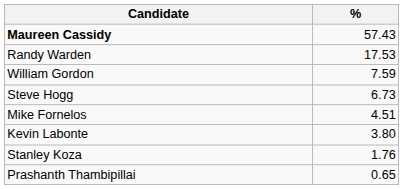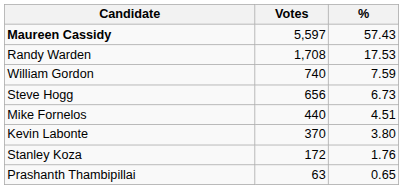 <table style="width:500px;" class="wikitable">
 <tr>
 <th align="center">Candidate</th>
+<th align="center">Votes</th>
 <th align="center">%</th>
 </tr>
 <tr>
 <td align="left"><strong>Maureen Cassidy</strong></td>
+<td align="right">5,597</td>
 <td align="right">57.43</td>
 </tr>
 <tr>
 <td align="left">Randy Warden</td>
+<td align="right">1,708</td>
 <td align="right">17.53</td>
 </tr>
 <tr>
 <td align="left">William Gordon</td>
+<td align="right">740</td>
 <td align="right">7.59</td>
 </tr>
 <tr>
 <td align="left">Steve Hogg</td>
+<td align="right">656</td>
 <td align="right">6.73</td>
 </tr>
 <tr>
 <td align="left">Mike Fornelos</td>
+<td align="right">440</td>
 <td align="right">4.51</td>
 </tr>
 <tr>
 <td align="left">Kevin Labonte</td>
+<td align="right">370</td>
 <td align="right">3.80</td>
 </tr>
 <tr>
 <td align="left">Stanley Koza</td>
+<td align="right">172</td>
 <td align="right">1.76</td>
 </tr>
 <tr>
 <td align="left">Prashanth Thambipillai</td>
+<td align="right">63</td>
 <td align="right">0.65</td>
 </tr>
 </table>
